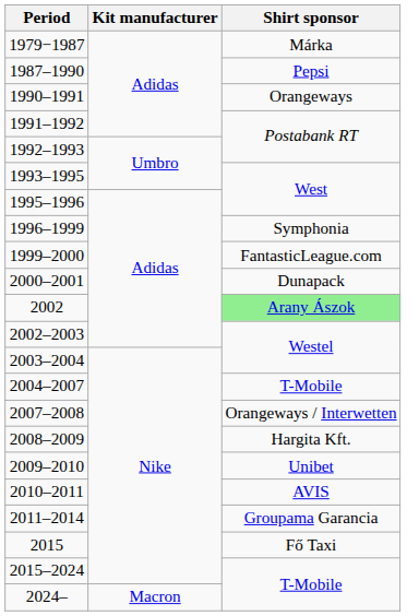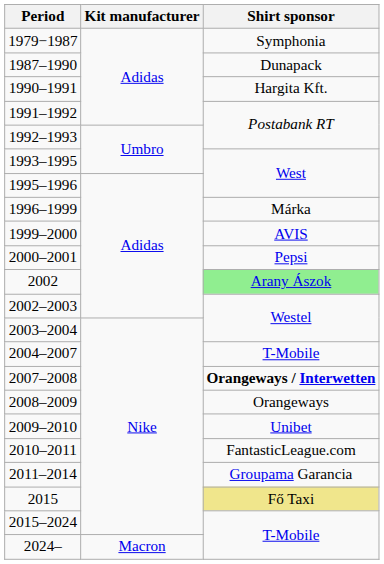 <table class="wikitable" style="text-align:center;margin-left:1em">
 <tr>
 <th>Period</th>
 <th>Kit manufacturer</th>
 <th>Shirt sponsor</th>
 </tr>
 <tr>
 <td>1979−1987</td>
 <td rowspan=4><a href='#'>Adidas</a></td>
-<td>Márka</td>
+<td>Symphonia</td>
 </tr>
 <tr>
 <td>1987–1990</td>
-<td><a href='#'>Pepsi</a></td>
+<td>Dunapack</td>
 </tr>
 <tr>
 <td>1990–1991</td>
-<td>Orangeways</td>
+<td>Hargita Kft.</td>
 </tr>
 <tr>
 <td>1991–1992</td>
 <td rowspan=2><em>Postabank RT</em></td>
 </tr>
 <tr>
 <td>1992–1993</td>
 <td rowspan=2><a href='#'>Umbro</a></td>
 </tr>
 <tr>
 <td>1993–1995</td>
 <td rowspan=2><a href='#'>West</a></td>
 </tr>
 <tr>
 <td>1995–1996</td>
 <td rowspan=6><a href='#'>Adidas</a></td>
 </tr>
 <tr>
 <td>1996–1999</td>
-<td>Symphonia</td>
+<td>Márka</td>
 </tr>
 <tr>
 <td>1999–2000</td>
-<td>FantasticLeague.com</td>
+<td><a href='#'>AVIS</a></td>
 </tr>
 <tr>
 <td>2000–2001</td>
-<td>Dunapack</td>
+<td><a href='#'>Pepsi</a></td>
 </tr>
 <tr>
 <td>2002</td>
 <td style="background: lightgreen;"><a href='#'>Arany Ászok</a></td>
 </tr>
 <tr>
 <td>2002–2003</td>
 <td rowspan=2><a href='#'>Westel</a></td>
 </tr>
 <tr>
 <td>2003–2004</td>
 <td rowspan=9><a href='#'>Nike</a></td>
 </tr>
 <tr>
 <td>2004–2007</td>
 <td><a href='#'>T-Mobile</a></td>
 </tr>
 <tr>
 <td>2007–2008</td>
-<td>Orangeways / <a href='#'>Interwetten</a></td>
+<td><strong>Orangeways / <a href='#'>Interwetten</a></strong></td>
 </tr>
 <tr>
 <td>2008–2009</td>
-<td>Hargita Kft.</td>
+<td>Orangeways</td>
 </tr>
 <tr>
 <td>2009–2010</td>
 <td><a href='#'>Unibet</a></td>
 </tr>
 <tr>
 <td>2010–2011</td>
-<td><a href='#'>AVIS</a></td>
+<td>FantasticLeague.com</td>
 </tr>
 <tr>
 <td>2011–2014</td>
 <td><a href='#'>Groupama</a> Garancia</td>
 </tr>
 <tr>
 <td>2015</td>
-<td>Fő Taxi</td>
+<td style="background: khaki;">Fő Taxi</td>
 </tr>
 <tr>
 <td>2015–2024</td>
 <td rowspan="2"><a href='#'>T-Mobile</a></td>
 </tr>
 <tr>
 <td>2024–</td>
 <td><a href='#'>Macron</a></td>
 </tr>
 </table>
